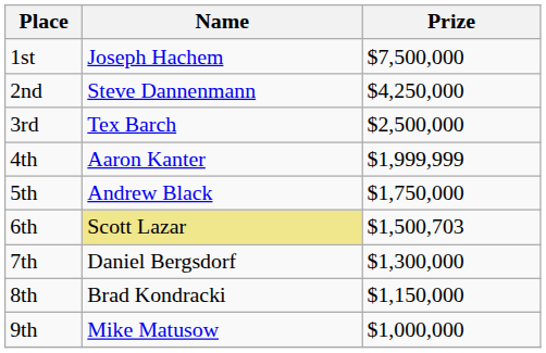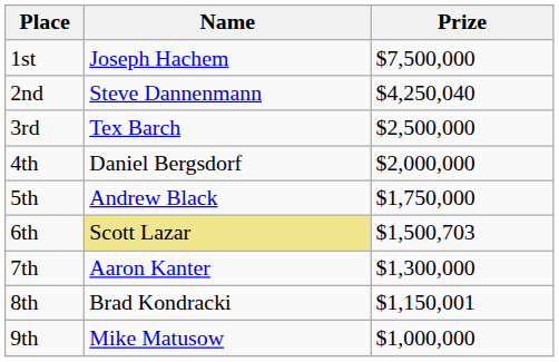 <table class="wikitable">
 <tr>
 <th width="50">Place</th>
 <th width="200">Name</th>
 <th width="125">Prize</th>
 </tr>
 <tr>
 <td>1st</td>
 <td><a href='#'>Joseph Hachem</a></td>
 <td>$7,500,000</td>
 </tr>
 <tr>
 <td>2nd</td>
 <td><a href='#'>Steve Dannenmann</a></td>
-<td>$4,250,000</td>
+<td>$4,250,040</td>
 </tr>
 <tr>
 <td>3rd</td>
 <td><a href='#'>Tex Barch</a></td>
 <td>$2,500,000</td>
 </tr>
 <tr>
 <td>4th</td>
-<td><a href='#'>Aaron Kanter</a></td>
-<td>$1,999,999</td>
+<td>Daniel Bergsdorf</td>
+<td>$2,000,000</td>
 </tr>
 <tr>
 <td>5th</td>
 <td><a href='#'>Andrew Black</a></td>
 <td>$1,750,000</td>
 </tr>
 <tr>
 <td>6th</td>
 <td style="background: khaki;">Scott Lazar</td>
 <td>$1,500,703</td>
 </tr>
 <tr>
 <td>7th</td>
-<td>Daniel Bergsdorf</td>
+<td><a href='#'>Aaron Kanter</a></td>
 <td>$1,300,000</td>
 </tr>
 <tr>
 <td>8th</td>
 <td>Brad Kondracki</td>
-<td>$1,150,000</td>
+<td>$1,150,001</td>
 </tr>
 <tr>
 <td>9th</td>
 <td><a href='#'>Mike Matusow</a></td>
 <td>$1,000,000</td>
 </tr>
 <tr>
 </tr>
 </table>
